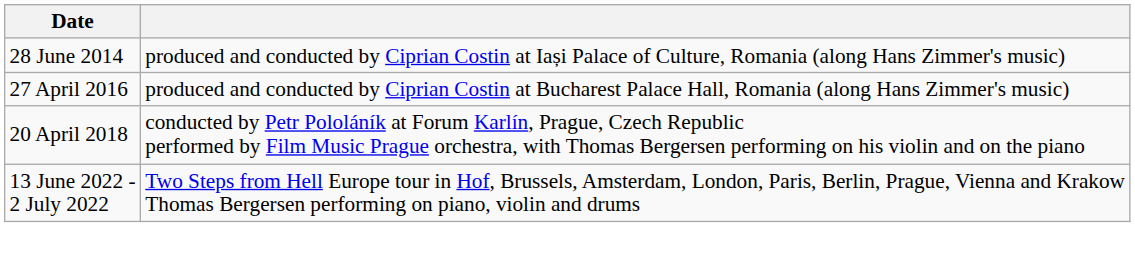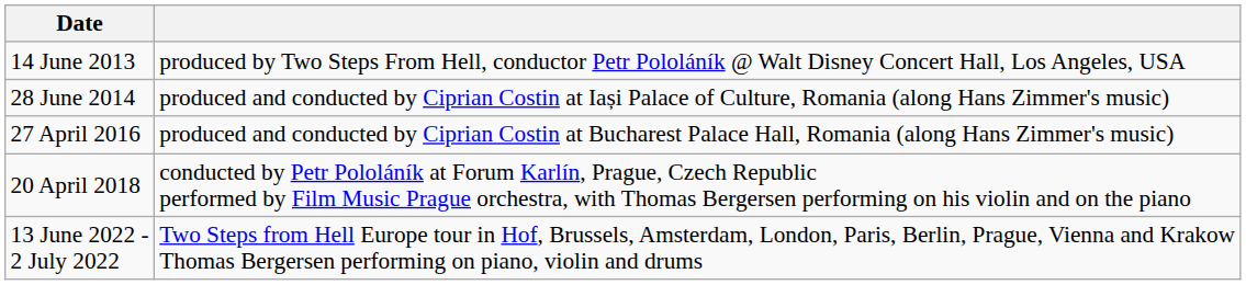 <table class="wikitable">
 <tr>
 <th>Date</th>
 <th></th>
+</tr>
+<tr>
+<td>14 June 2013</td>
+<td>produced by Two Steps From Hell, conductor <a href='#'>Petr Pololáník</a> @ Walt Disney Concert Hall, Los Angeles, USA</td>
 </tr>
 <tr>
 <td>28 June 2014</td>
 <td>produced and conducted by <a href='#'>Ciprian Costin</a> at Iași Palace of Culture, Romania (along Hans Zimmer's music)</td>
 </tr>
 <tr>
 <td>27 April 2016</td>
 <td>produced and conducted by <a href='#'>Ciprian Costin</a> at Bucharest Palace Hall, Romania (along Hans Zimmer's music)</td>
 </tr>
 <tr>
 <td>20 April 2018</td>
 <td>conducted by <a href='#'>Petr Pololáník</a> at Forum <a href='#'>Karlín</a>, Prague, Czech Republic<br>performed by <a href='#'>Film Music Prague</a> orchestra, with Thomas Bergersen performing on his violin and on the piano</td>
 </tr>
 <tr>
 <td>13 June 2022 -<br>2 July 2022</td>
 <td><a href='#'>Two Steps from Hell</a> Europe tour in <a href='#'>Hof</a>, Brussels, Amsterdam, London, Paris, Berlin, Prague, Vienna and Krakow<br>Thomas Bergersen performing on piano, violin and drums</td>
 </tr>
 </table>
